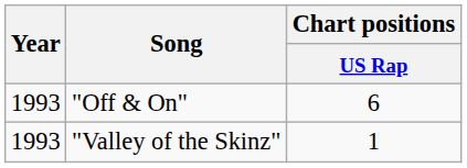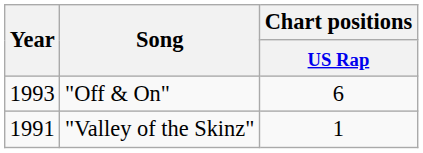 <table class="wikitable">
 <tr>
 <th rowspan="2">Year</th>
 <th rowspan="2">Song</th>
 <th>Chart positions</th>
 </tr>
 <tr>
 <th><small><a href='#'>US Rap</a></small></th>
 </tr>
 <tr>
 <td>1993</td>
 <td>"Off & On"</td>
 <td align=center>6</td>
 </tr>
 <tr>
-<td>1993</td>
+<td>1991</td>
 <td>"Valley of the Skinz"</td>
 <td align=center>1</td>
 </tr>
 </table>
